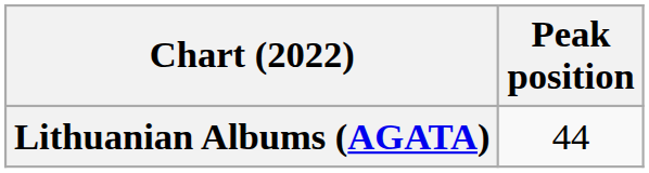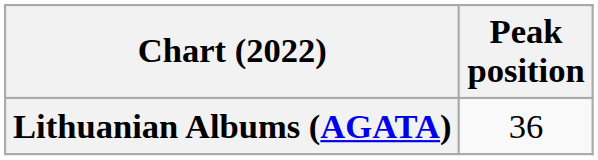 <table class="wikitable plainrowheaders" style="text-align:center">
 <tr>
 <th scope="col">Chart (2022)</th>
 <th scope="col">Peak<br>position</th>
 </tr>
 <tr>
 <th scope="row">Lithuanian Albums (<a href='#'>AGATA</a>)</th>
-<td>44</td>
+<td>36</td>
 </tr>
 </table>
